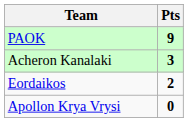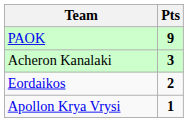 <table class="wikitable" style="text-align: center;">
 <tr>
 <th width=165>Team</th>
 <th width=20>Pts</th>
 </tr>
 <tr bgcolor="#ccffcc">
 <td align=left><a href='#'>PAOK</a></td>
 <td><strong>9</strong></td>
 </tr>
 <tr bgcolor="#ccffcc">
 <td align=left>Acheron Kanalaki</td>
 <td><strong>3</strong></td>
 </tr>
 <tr>
 <td align=left><a href='#'>Eordaikos</a></td>
 <td><strong>2</strong></td>
 </tr>
 <tr>
 <td align=left><a href='#'>Apollon Krya Vrysi</a></td>
-<td><strong>0</strong></td>
+<td><strong>1</strong></td>
 </tr>
 </table>
